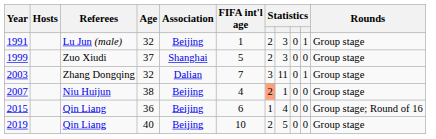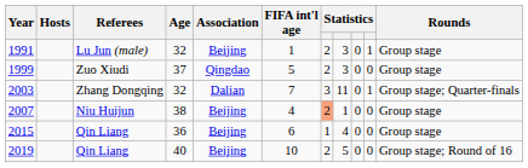 <table class="wikitable">
 <tr>
 <th rowspan=2>Year</th>
 <th rowspan=2>Hosts</th>
 <th rowspan=2>Referees</th>
 <th rowspan=2>Age</th>
 <th rowspan=2>Association</th>
 <th rowspan=2>FIFA int'l<br>age</th>
 <th colspan=4>Statistics</th>
 <th rowspan=2>Rounds</th>
 </tr>
 <tr>
 <th></th>
 <th></th>
 <th></th>
 <th></th>
 </tr>
 <tr>
 <td align=center><a href='#'>1991</a></td>
 <td></td>
 <td><a href='#'>Lu Jun</a> <em>(male)</em></td>
 <td align=center>32</td>
 <td align=center><a href='#'>Beijing</a></td>
 <td align=center>1</td>
 <td align=right>2</td>
 <td align=right>3</td>
 <td align=right>0</td>
 <td align=right>1</td>
 <td>Group stage</td>
 </tr>
 <tr>
 <td align=center><a href='#'>1999</a></td>
 <td></td>
 <td>Zuo Xiudi</td>
 <td align=center>37</td>
-<td align=center><a href='#'>Shanghai</a></td>
+<td align=center><a href='#'>Qingdao</a></td>
 <td align=center>5</td>
 <td align=right>2</td>
 <td align=right>3</td>
 <td align=right>0</td>
 <td align=right>0</td>
 <td>Group stage</td>
 </tr>
 <tr>
 <td align=center><a href='#'>2003</a></td>
 <td></td>
 <td>Zhang Dongqing</td>
 <td align=center>32</td>
 <td align=center><a href='#'>Dalian</a></td>
 <td align=center>7</td>
 <td align=right>3</td>
 <td align=right>11</td>
 <td align=right>0</td>
 <td align=right>1</td>
-<td>Group stage</td>
+<td>Group stage; Quarter-finals</td>
 </tr>
 <tr>
 <td align=center><a href='#'>2007</a></td>
 <td></td>
 <td><a href='#'>Niu Huijun</a></td>
 <td align=center>38</td>
 <td align=center><a href='#'>Beijing</a></td>
 <td align=center>4</td>
 <td align=right style="background: lightsalmon;">2</td>
 <td align=right>1</td>
 <td align=right>0</td>
 <td align=right>0</td>
 <td>Group stage</td>
 </tr>
 <tr>
 <td align=center><a href='#'>2015</a></td>
 <td></td>
 <td><a href='#'>Qin Liang</a></td>
 <td align=center>36</td>
 <td align=center><a href='#'>Beijing</a></td>
 <td align=center>6</td>
 <td align=right>1</td>
 <td align=right>4</td>
 <td align=right>0</td>
 <td align=right>0</td>
-<td>Group stage; Round of 16</td>
+<td>Group stage</td>
 </tr>
 <tr>
 <td align=center><a href='#'>2019</a></td>
 <td></td>
 <td><a href='#'>Qin Liang</a></td>
 <td align=center>40</td>
 <td align=center><a href='#'>Beijing</a></td>
 <td align=center>10</td>
 <td align=right>2</td>
 <td align=right>5</td>
 <td align=right>0</td>
 <td align=right>0</td>
-<td>Group stage</td>
+<td>Group stage; Round of 16</td>
 </tr>
 </table>
